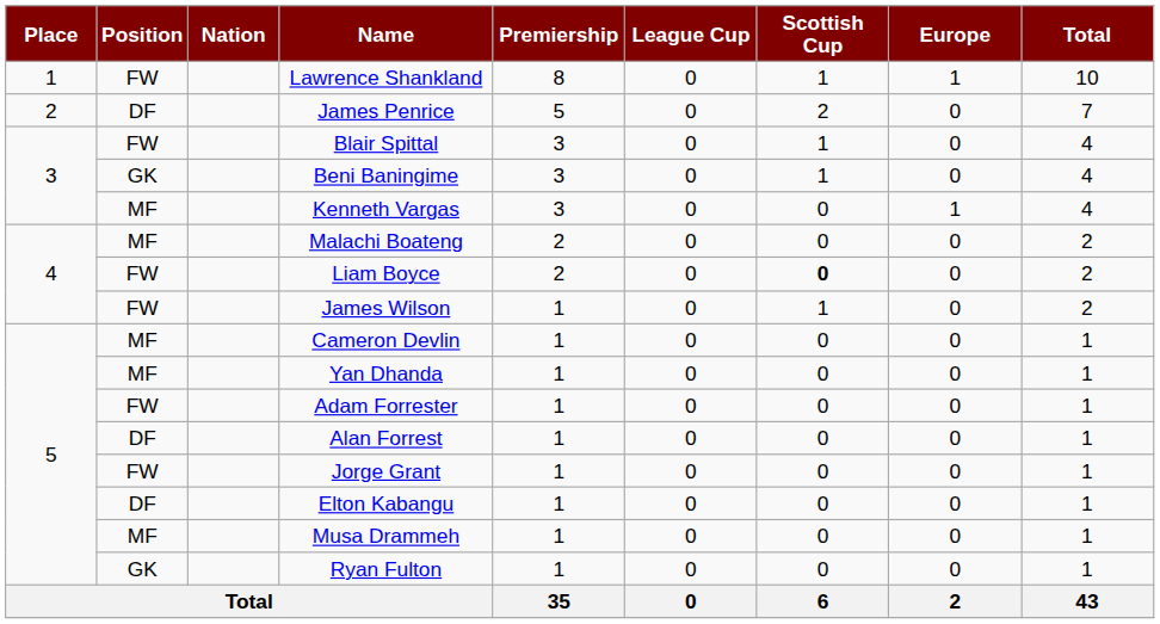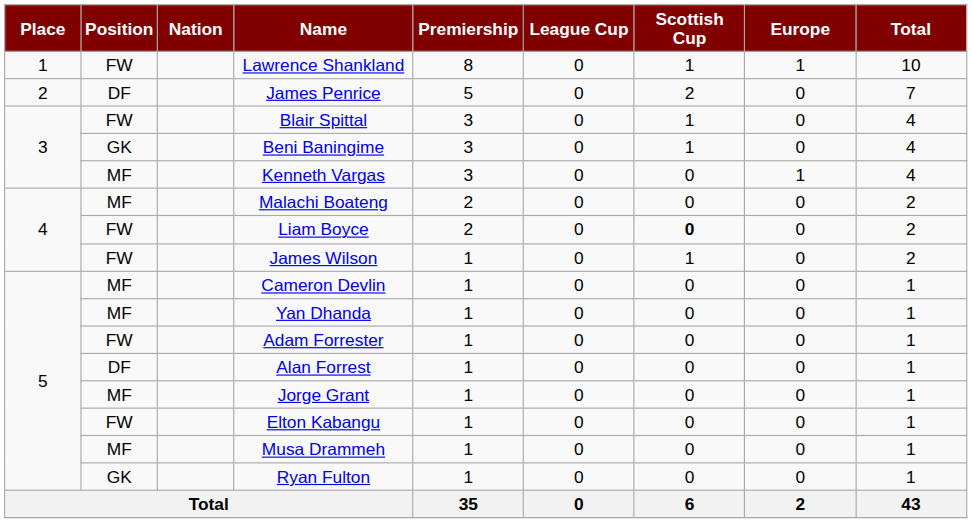 <table class="wikitable" style="font-size: 95%; text-align: center;">
 <tr>
 <th style="background:maroon; color:white;" scope="col" width=60>Place</th>
 <th style="background:maroon; color:white;" scope="col" width=60>Position</th>
 <th style="background:maroon; color:white;" scope="col" width=60>Nation</th>
 <th style="background:maroon; color:white;" scope="col" width=150>Name</th>
 <th style="background:maroon; color:white;" scope="col" width=90>Premiership</th>
 <th style="background:maroon; color:white;" scope="col" width=90>League Cup</th>
 <th style="background:maroon; color:white;" scope="col" width=90>Scottish Cup</th>
 <th style="background:maroon; color:white;" scope="col" width=90>Europe</th>
 <th style="background:maroon; color:white;" scope="col" width=90>Total</th>
 </tr>
 <tr>
 <td rowspan=1>1</td>
 <td>FW</td>
 <td></td>
 <td><a href='#'>Lawrence Shankland</a></td>
 <td>8</td>
 <td>0</td>
 <td>1</td>
 <td>1</td>
 <td>10</td>
 </tr>
 <tr>
 <td rowspan=1>2</td>
 <td>DF</td>
 <td></td>
 <td><a href='#'>James Penrice</a></td>
 <td>5</td>
 <td>0</td>
 <td>2</td>
 <td>0</td>
 <td>7</td>
 </tr>
 <tr>
 <td rowspan=3>3</td>
 <td>FW</td>
 <td></td>
 <td><a href='#'>Blair Spittal</a></td>
 <td>3</td>
 <td>0</td>
 <td>1</td>
 <td>0</td>
 <td>4</td>
 </tr>
 <tr>
 <td>GK</td>
 <td></td>
 <td><a href='#'>Beni Baningime</a></td>
 <td>3</td>
 <td>0</td>
 <td>1</td>
 <td>0</td>
 <td>4</td>
 </tr>
 <tr>
 <td>MF</td>
 <td></td>
 <td><a href='#'>Kenneth Vargas</a></td>
 <td>3</td>
 <td>0</td>
 <td>0</td>
 <td>1</td>
 <td>4</td>
 </tr>
 <tr>
 <td rowspan=3>4</td>
 <td>MF</td>
 <td></td>
 <td><a href='#'>Malachi Boateng</a></td>
 <td>2</td>
 <td>0</td>
 <td>0</td>
 <td>0</td>
 <td>2</td>
 </tr>
 <tr>
 <td>FW</td>
 <td></td>
 <td><a href='#'>Liam Boyce</a></td>
 <td>2</td>
 <td>0</td>
 <td><strong>0</strong></td>
 <td>0</td>
 <td>2</td>
 </tr>
 <tr>
 <td>FW</td>
 <td></td>
 <td><a href='#'>James Wilson</a></td>
 <td>1</td>
 <td>0</td>
 <td>1</td>
 <td>0</td>
 <td>2</td>
 </tr>
 <tr>
 <td rowspan=8>5</td>
 <td>MF</td>
 <td></td>
 <td><a href='#'>Cameron Devlin</a></td>
 <td>1</td>
 <td>0</td>
 <td>0</td>
 <td>0</td>
 <td>1</td>
 </tr>
 <tr>
 <td>MF</td>
 <td></td>
 <td><a href='#'>Yan Dhanda</a></td>
 <td>1</td>
 <td>0</td>
 <td>0</td>
 <td>0</td>
 <td>1</td>
 </tr>
 <tr>
 <td>FW</td>
 <td></td>
 <td><a href='#'>Adam Forrester</a></td>
 <td>1</td>
 <td>0</td>
 <td>0</td>
 <td>0</td>
 <td>1</td>
 </tr>
 <tr>
 <td>DF</td>
 <td></td>
 <td><a href='#'>Alan Forrest</a></td>
 <td>1</td>
 <td>0</td>
 <td>0</td>
 <td>0</td>
 <td>1</td>
 </tr>
 <tr>
-<td>FW</td>
+<td>MF</td>
 <td></td>
 <td><a href='#'>Jorge Grant</a></td>
 <td>1</td>
 <td>0</td>
 <td>0</td>
 <td>0</td>
 <td>1</td>
 </tr>
 <tr>
-<td>DF</td>
+<td>FW</td>
 <td></td>
 <td><a href='#'>Elton Kabangu</a></td>
 <td>1</td>
 <td>0</td>
 <td>0</td>
 <td>0</td>
 <td>1</td>
 </tr>
 <tr>
 <td>MF</td>
 <td></td>
 <td><a href='#'>Musa Drammeh</a></td>
 <td>1</td>
 <td>0</td>
 <td>0</td>
 <td>0</td>
 <td>1</td>
 </tr>
 <tr>
 <td>GK</td>
 <td></td>
 <td><a href='#'>Ryan Fulton</a></td>
 <td>1</td>
 <td>0</td>
 <td>0</td>
 <td>0</td>
 <td>1</td>
 </tr>
 <tr>
 <th colspan=4>Total</th>
 <th>35</th>
 <th>0</th>
 <th>6</th>
 <th>2</th>
 <th>43</th>
 </tr>
 <tr>
 </tr>
 </table>
